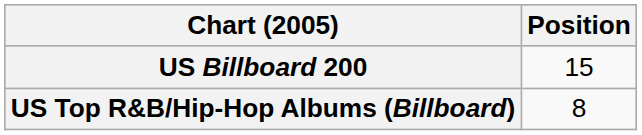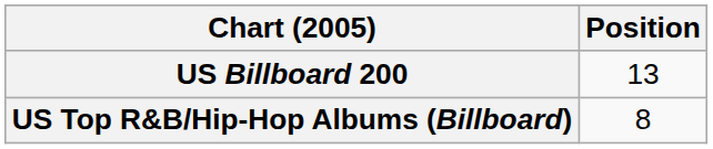 <table class="wikitable sortable plainrowheaders" style="text-align:center">
 <tr>
 <th scope="col">Chart (2005)</th>
 <th scope="col">Position</th>
 </tr>
 <tr>
 <th scope="row">US <em>Billboard</em> 200</th>
-<td>15</td>
+<td>13</td>
 </tr>
 <tr>
 <th scope="row">US Top R&B/Hip-Hop Albums (<em>Billboard</em>)</th>
 <td>8</td>
 </tr>
 </table>
